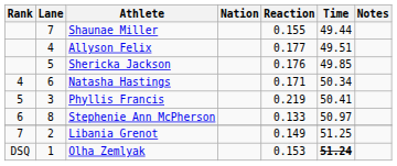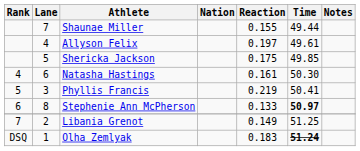 <table class="wikitable sortable" style="text-align:center">
 <tr>
 <th>Rank</th>
 <th>Lane</th>
 <th>Athlete</th>
 <th>Nation</th>
 <th>Reaction</th>
 <th>Time</th>
 <th>Notes</th>
 </tr>
 <tr>
 <td></td>
 <td>7</td>
 <td align=left><a href='#'>Shaunae Miller</a></td>
 <td align=left></td>
 <td>0.155</td>
 <td>49.44</td>
 <td></td>
 </tr>
 <tr>
 <td></td>
 <td>4</td>
 <td align=left><a href='#'>Allyson Felix</a></td>
 <td align=left></td>
-<td>0.177</td>
-<td>49.51</td>
+<td>0.197</td>
+<td>49.61</td>
 <td></td>
 </tr>
 <tr>
 <td></td>
 <td>5</td>
 <td align=left><a href='#'>Shericka Jackson</a></td>
 <td align=left></td>
-<td>0.176</td>
+<td>0.175</td>
 <td>49.85</td>
 <td></td>
 </tr>
 <tr>
 <td>4</td>
 <td>6</td>
 <td align=left><a href='#'>Natasha Hastings</a></td>
 <td align=left></td>
-<td>0.171</td>
-<td>50.34</td>
+<td>0.161</td>
+<td>50.30</td>
 <td></td>
 </tr>
 <tr>
 <td>5</td>
 <td>3</td>
 <td align=left><a href='#'>Phyllis Francis</a></td>
 <td align=left></td>
 <td>0.219</td>
 <td>50.41</td>
 <td></td>
 </tr>
 <tr>
 <td>6</td>
 <td>8</td>
 <td align=left><a href='#'>Stephenie Ann McPherson</a></td>
 <td align=left></td>
 <td>0.133</td>
-<td>50.97</td>
+<td><strong>50.97</strong></td>
 <td></td>
 </tr>
 <tr bgcolor=pink>
 </tr>
 <tr>
 <td>7</td>
 <td>2</td>
 <td align=left><a href='#'>Libania Grenot</a></td>
 <td align=left></td>
 <td>0.149</td>
 <td>51.25</td>
 <td></td>
 </tr>
 <tr>
 <td>DSQ</td>
 <td>1</td>
 <td align=left><a href='#'>Olha Zemlyak</a></td>
 <td align=left></td>
-<td>0.153</td>
+<td>0.183</td>
 <td><strong><s>51.24</s></strong></td>
 <td></td>
 </tr>
 </table>
